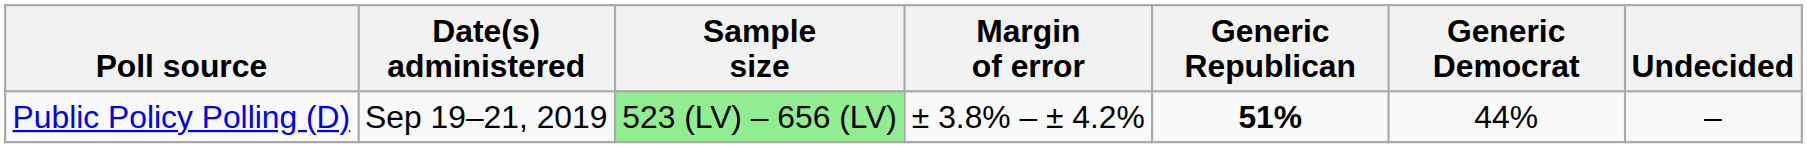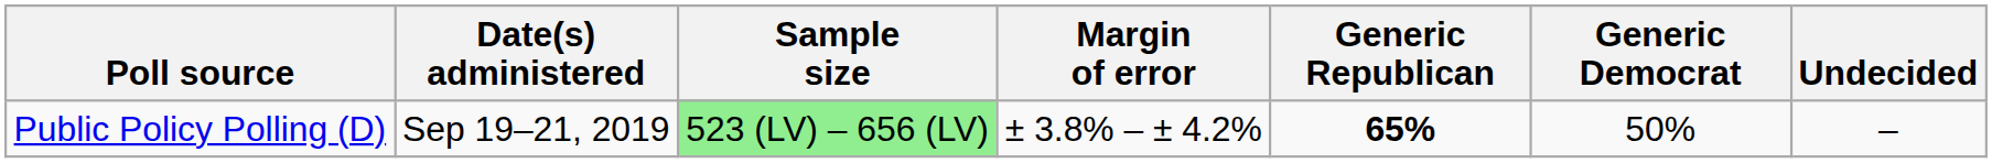 <table class="wikitable" style="font-size:90%;text-align:center;">
 <tr valign=bottom>
 <th>Poll source</th>
 <th>Date(s)<br>administered</th>
 <th>Sample<br>size</th>
 <th>Margin<br>of error</th>
 <th style="width:100px;">Generic<br>Republican</th>
 <th style="width:100px;">Generic<br>Democrat</th>
 <th>Undecided</th>
 </tr>
 <tr>
 <td style="text-align:left;"><a href='#'>Public Policy Polling (D)</a></td>
 <td>Sep 19–21, 2019</td>
 <td style="background: lightgreen;">523 (LV) – 656 (LV)</td>
 <td>± 3.8% – ± 4.2%</td>
-<td><strong>51%</strong></td>
-<td>44%</td>
+<td><strong>65%</strong></td>
+<td>50%</td>
 <td>–</td>
 </tr>
 </table>
